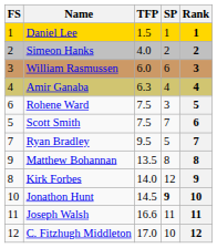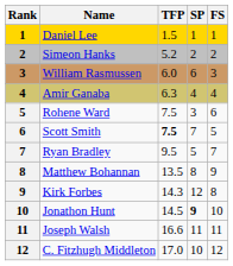 <table class="wikitable sortable">
 <tr>
-<th>FS</th>
+<th>Rank</th>
 <th>Name</th>
 <th>TFP</th>
 <th>SP</th>
-<th>Rank</th>
+<th>FS</th>
 </tr>
 <tr bgcolor="gold">
-<td>1</td>
+<td align="center"><strong>1</strong></td>
 <td><a href='#'>Daniel Lee</a></td>
 <td>1.5</td>
 <td>1</td>
-<td align="center"><strong>1</strong></td>
+<td>1</td>
 </tr>
 <tr bgcolor="silver">
+<td align="center"><strong>2</strong></td>
+<td><a href='#'>Simeon Hanks</a></td>
+<td>5.2</td>
 <td>2</td>
-<td><a href='#'>Simeon Hanks</a></td>
-<td>4.0</td>
 <td>2</td>
-<td align="center"><strong>2</strong></td>
 </tr>
 <tr bgcolor="cc9966">
-<td>3</td>
+<td align="center"><strong>3</strong></td>
 <td><a href='#'>William Rasmussen</a></td>
 <td>6.0</td>
 <td>6</td>
-<td align="center"><strong>3</strong></td>
+<td>3</td>
 </tr>
 <tr bgcolor="#d1c571">
-<td>4</td>
+<td align="center"><strong>4</strong></td>
 <td><a href='#'>Amir Ganaba</a></td>
 <td>6.3</td>
 <td>4</td>
-<td align="center"><strong>4</strong></td>
+<td>4</td>
 </tr>
 <tr>
-<td>6</td>
+<th>5</th>
 <td><a href='#'>Rohene Ward</a></td>
 <td>7.5</td>
 <td>3</td>
-<th>5</th>
+<td>6</td>
 </tr>
 <tr>
+<th>6</th>
+<td><a href='#'>Scott Smith</a></td>
+<td><strong>7.5</strong></td>
+<td>7</td>
 <td>5</td>
-<td><a href='#'>Scott Smith</a></td>
-<td>7.5</td>
-<td>7</td>
-<th>6</th>
 </tr>
 <tr>
-<td>7</td>
+<th>7</th>
 <td><a href='#'>Ryan Bradley</a></td>
 <td>9.5</td>
 <td>5</td>
-<th>7</th>
+<td>7</td>
 </tr>
 <tr>
-<td>9</td>
+<th>8</th>
 <td><a href='#'>Matthew Bohannan</a></td>
 <td>13.5</td>
 <td>8</td>
-<th>8</th>
+<td>9</td>
 </tr>
 <tr>
+<th>9</th>
+<td><a href='#'>Kirk Forbes</a></td>
+<td>14.3</td>
+<td>12</td>
 <td>8</td>
-<td><a href='#'>Kirk Forbes</a></td>
-<td>14.0</td>
-<td>12</td>
-<th>9</th>
 </tr>
 <tr>
-<td>10</td>
+<th>10</th>
 <td><a href='#'>Jonathon Hunt</a></td>
 <td>14.5</td>
 <td><strong>9</strong></td>
-<th>10</th>
+<td>10</td>
 </tr>
 <tr>
-<td>11</td>
+<th>11</th>
 <td><a href='#'>Joseph Walsh</a></td>
 <td>16.6</td>
 <td>11</td>
-<th>11</th>
+<td>11</td>
 </tr>
 <tr>
-<td>12</td>
+<th>12</th>
 <td><a href='#'>C. Fitzhugh Middleton</a></td>
 <td>17.0</td>
 <td>10</td>
-<th>12</th>
+<td>12</td>
 </tr>
 </table>
